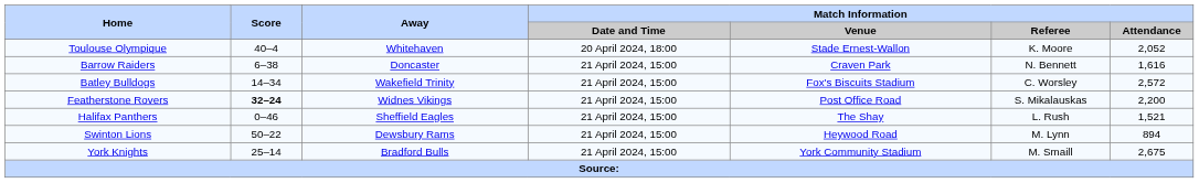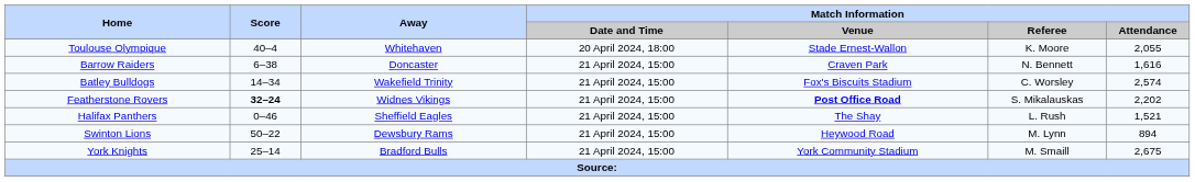 <table border=1 style="border-collapse:collapse; font-size:90%; text-align:center;" cellpadding=3 cellspacing=0 width=100%>
 <tr bgcolor=#C1D8FF>
 <th scope="col" rowspan=2 width=19%>Home</th>
 <th scope="col" rowspan=2 width=6%>Score</th>
 <th scope="col" rowspan=2 width=19%>Away</th>
 <th colspan=6>Match Information</th>
 </tr>
 <tr bgcolor=#CCCCCC>
 <th scope="col" width=17%>Date and Time</th>
 <th scope="col" width=22%>Venue</th>
 <th scope="col" width=10%>Referee</th>
 <th scope="col" width=7%>Attendance</th>
 </tr>
 <tr bgcolor=#F5FAFF>
 <td> <a href='#'>Toulouse Olympique</a></td>
 <td>40–4</td>
 <td> <a href='#'>Whitehaven</a></td>
 <td>20 April 2024, 18:00</td>
 <td><a href='#'>Stade Ernest-Wallon</a></td>
 <td>K. Moore</td>
-<td>2,052</td>
+<td>2,055</td>
 </tr>
 <tr bgcolor=#F5FAFF>
 <td> <a href='#'>Barrow Raiders</a></td>
 <td>6–38</td>
 <td> <a href='#'>Doncaster</a></td>
 <td>21 April 2024, 15:00</td>
 <td><a href='#'>Craven Park</a></td>
 <td>N. Bennett</td>
 <td>1,616</td>
 </tr>
 <tr bgcolor=#F5FAFF>
 <td> <a href='#'>Batley Bulldogs</a></td>
 <td>14–34</td>
 <td> <a href='#'>Wakefield Trinity</a></td>
 <td>21 April 2024, 15:00</td>
 <td><a href='#'>Fox's Biscuits Stadium</a></td>
 <td>C. Worsley</td>
-<td>2,572</td>
+<td>2,574</td>
 </tr>
 <tr bgcolor=#F5FAFF>
 <td> <a href='#'>Featherstone Rovers</a></td>
 <td><strong>32–24</strong></td>
 <td> <a href='#'>Widnes Vikings</a></td>
 <td>21 April 2024, 15:00</td>
-<td><a href='#'>Post Office Road</a></td>
+<td><strong><a href='#'>Post Office Road</a></strong></td>
 <td>S. Mikalauskas</td>
-<td>2,200</td>
+<td>2,202</td>
 </tr>
 <tr bgcolor=#F5FAFF>
 <td> <a href='#'>Halifax Panthers</a></td>
 <td>0–46</td>
 <td> <a href='#'>Sheffield Eagles</a></td>
 <td>21 April 2024, 15:00</td>
 <td><a href='#'>The Shay</a></td>
 <td>L. Rush</td>
 <td>1,521</td>
 </tr>
 <tr bgcolor=#F5FAFF>
 <td> <a href='#'>Swinton Lions</a></td>
 <td>50–22</td>
 <td> <a href='#'>Dewsbury Rams</a></td>
 <td>21 April 2024, 15:00</td>
 <td><a href='#'>Heywood Road</a></td>
 <td>M. Lynn</td>
 <td>894</td>
 </tr>
 <tr bgcolor=#F5FAFF>
 <td> <a href='#'>York Knights</a></td>
 <td>25–14</td>
 <td> <a href='#'>Bradford Bulls</a></td>
 <td>21 April 2024, 15:00</td>
 <td><a href='#'>York Community Stadium</a></td>
 <td>M. Smaill</td>
 <td>2,675</td>
 </tr>
 <tr style="background:#c1d8ff;">
 <th colspan=7>Source:</th>
 </tr>
 </table>
